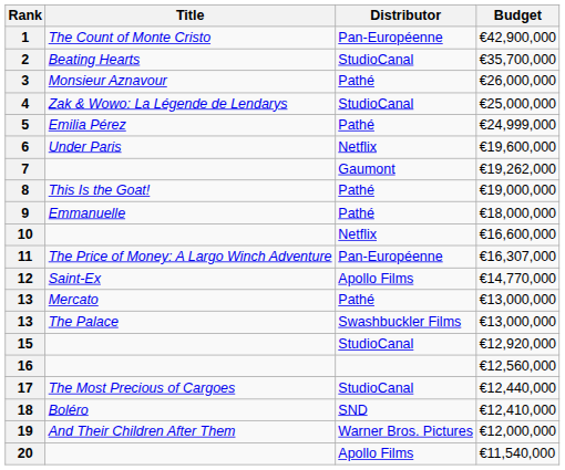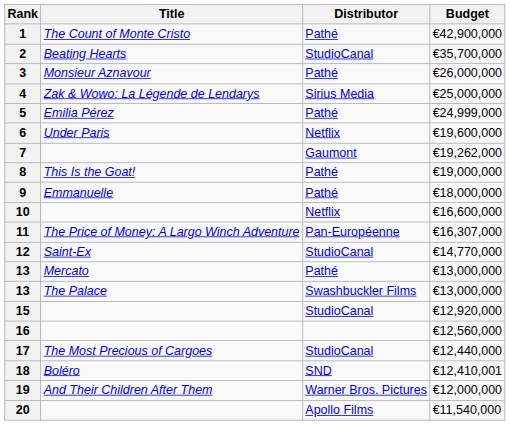 <table class="wikitable sortable" style="margin:auto; margin:auto;">
 <tr>
 <th>Rank</th>
 <th>Title</th>
 <th>Distributor</th>
 <th>Budget</th>
 </tr>
 <tr>
 <th style="text-align:center;">1</th>
 <td><em><a href='#'>The Count of Monte Cristo</a></em></td>
-<td><a href='#'>Pan-Européenne</a></td>
+<td><a href='#'>Pathé</a></td>
 <td>€42,900,000</td>
 </tr>
 <tr>
 <th style="text-align:center;">2</th>
 <td><em><a href='#'>Beating Hearts</a></em></td>
 <td><a href='#'>StudioCanal</a></td>
 <td>€35,700,000</td>
 </tr>
 <tr>
 <th style="text-align:center;">3</th>
 <td><em><a href='#'>Monsieur Aznavour</a></em></td>
 <td><a href='#'>Pathé</a></td>
 <td>€26,000,000</td>
 </tr>
 <tr>
 <th style="text-align:center;">4</th>
 <td><em><a href='#'>Zak & Wowo: La Légende de Lendarys</a></em></td>
-<td><a href='#'>StudioCanal</a></td>
+<td><a href='#'>Sirius Media</a></td>
 <td>€25,000,000</td>
 </tr>
 <tr>
 <th style="text-align:center;">5</th>
 <td><em><a href='#'>Emilia Pérez</a></em></td>
 <td><a href='#'>Pathé</a></td>
 <td>€24,999,000</td>
 </tr>
 <tr>
 <th style="text-align:center;">6</th>
 <td><em><a href='#'>Under Paris</a></em></td>
 <td><a href='#'>Netflix</a></td>
 <td>€19,600,000</td>
 </tr>
 <tr>
 <th style="text-align:center;">7</th>
 <td><em></em></td>
 <td><a href='#'>Gaumont</a></td>
 <td>€19,262,000</td>
 </tr>
 <tr>
 <th style="text-align:center;">8</th>
 <td><em><a href='#'>This Is the Goat!</a></em></td>
 <td><a href='#'>Pathé</a></td>
 <td>€19,000,000</td>
 </tr>
 <tr>
 <th style="text-align:center;">9</th>
 <td><em><a href='#'>Emmanuelle</a></em></td>
 <td><a href='#'>Pathé</a></td>
 <td>€18,000,000</td>
 </tr>
 <tr>
 <th style="text-align:center;">10</th>
 <td><em></em></td>
 <td><a href='#'>Netflix</a></td>
 <td>€16,600,000</td>
 </tr>
 <tr>
 <th style="text-align:center;">11</th>
 <td><em><a href='#'>The Price of Money: A Largo Winch Adventure</a></em></td>
 <td><a href='#'>Pan-Européenne</a></td>
 <td>€16,307,000</td>
 </tr>
 <tr>
 <th style="text-align:center;">12</th>
 <td><em><a href='#'>Saint-Ex</a></em></td>
-<td><a href='#'>Apollo Films</a></td>
+<td><a href='#'>StudioCanal</a></td>
 <td>€14,770,000</td>
 </tr>
 <tr>
 <th style="text-align:center;">13</th>
 <td><em><a href='#'>Mercato</a></em></td>
 <td><a href='#'>Pathé</a></td>
 <td>€13,000,000</td>
 </tr>
 <tr>
 <th style="text-align:center;">13</th>
 <td><em><a href='#'>The Palace</a></em></td>
 <td><a href='#'>Swashbuckler Films</a></td>
 <td>€13,000,000</td>
 </tr>
 <tr>
 <th style="text-align:center;">15</th>
 <td><em></em></td>
 <td><a href='#'>StudioCanal</a></td>
 <td>€12,920,000</td>
 </tr>
 <tr>
 <th style="text-align:center;">16</th>
 <td><em></em></td>
 <td></td>
 <td>€12,560,000</td>
 </tr>
 <tr>
 <th style="text-align:center;">17</th>
 <td><em><a href='#'>The Most Precious of Cargoes</a></em></td>
 <td><a href='#'>StudioCanal</a></td>
 <td>€12,440,000</td>
 </tr>
 <tr>
 <th style="text-align:center;">18</th>
 <td><em><a href='#'>Boléro</a></em></td>
 <td><a href='#'>SND</a></td>
-<td>€12,410,000</td>
+<td>€12,410,001</td>
 </tr>
 <tr>
 <th style="text-align:center;">19</th>
 <td><em><a href='#'>And Their Children After Them</a></em></td>
 <td><a href='#'>Warner Bros. Pictures</a></td>
 <td>€12,000,000</td>
 </tr>
 <tr>
 <th style="text-align:center;">20</th>
 <td><em></em></td>
 <td><a href='#'>Apollo Films</a></td>
 <td>€11,540,000</td>
 </tr>
 </table>
